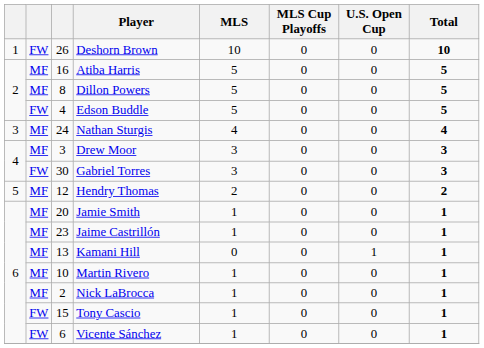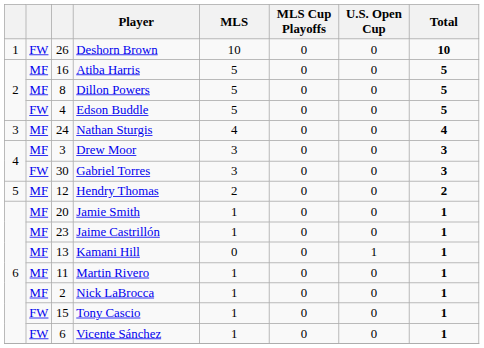 <table class="wikitable" style="text-align:center;">
 <tr>
 <th width="20"></th>
 <th width="20"></th>
 <th width="20"></th>
 <th width="150">Player</th>
 <th width="80">MLS</th>
 <th width="80">MLS Cup Playoffs</th>
 <th width="80">U.S. Open Cup</th>
 <th width="80">Total</th>
 </tr>
 <tr>
 <td rowspan="1">1</td>
 <td><a href='#'>FW</a></td>
 <td>26</td>
 <td align=left><a href='#'>Deshorn Brown</a></td>
 <td>10</td>
 <td>0</td>
 <td>0</td>
 <td><strong>10</strong></td>
 </tr>
 <tr>
 <td rowspan="3">2</td>
 <td><a href='#'>MF</a></td>
 <td>16</td>
 <td align=left><a href='#'>Atiba Harris</a></td>
 <td>5</td>
 <td>0</td>
 <td>0</td>
 <td><strong>5</strong></td>
 </tr>
 <tr>
 <td><a href='#'>MF</a></td>
 <td>8</td>
 <td align=left><a href='#'>Dillon Powers</a></td>
 <td>5</td>
 <td>0</td>
 <td>0</td>
 <td><strong>5</strong></td>
 </tr>
 <tr>
 <td><a href='#'>FW</a></td>
 <td>4</td>
 <td align=left><a href='#'>Edson Buddle</a></td>
 <td>5</td>
 <td>0</td>
 <td>0</td>
 <td><strong>5</strong></td>
 </tr>
 <tr>
 <td rowspan="1">3</td>
 <td><a href='#'>MF</a></td>
 <td>24</td>
 <td align=left><a href='#'>Nathan Sturgis</a></td>
 <td>4</td>
 <td>0</td>
 <td>0</td>
 <td><strong>4</strong></td>
 </tr>
 <tr>
 <td rowspan="2">4</td>
 <td><a href='#'>MF</a></td>
 <td>3</td>
 <td align=left><a href='#'>Drew Moor</a></td>
 <td>3</td>
 <td>0</td>
 <td>0</td>
 <td><strong>3</strong></td>
 </tr>
 <tr>
 <td><a href='#'>FW</a></td>
 <td>30</td>
 <td align=left><a href='#'>Gabriel Torres</a></td>
 <td>3</td>
 <td>0</td>
 <td>0</td>
 <td><strong>3</strong></td>
 </tr>
 <tr>
 <td rowspan="1">5</td>
 <td><a href='#'>MF</a></td>
 <td>12</td>
 <td align=left><a href='#'>Hendry Thomas</a></td>
 <td>2</td>
 <td>0</td>
 <td>0</td>
 <td><strong>2</strong></td>
 </tr>
 <tr>
 <td rowspan="7">6</td>
 <td><a href='#'>MF</a></td>
 <td>20</td>
 <td align=left><a href='#'>Jamie Smith</a></td>
 <td>1</td>
 <td>0</td>
 <td>0</td>
 <td><strong>1</strong></td>
 </tr>
 <tr>
 <td><a href='#'>MF</a></td>
 <td>23</td>
 <td align=left><a href='#'>Jaime Castrillón</a></td>
 <td>1</td>
 <td>0</td>
 <td>0</td>
 <td><strong>1</strong></td>
 </tr>
 <tr>
 <td><a href='#'>MF</a></td>
 <td>13</td>
 <td align=left><a href='#'>Kamani Hill</a></td>
 <td>0</td>
 <td>0</td>
 <td>1</td>
 <td><strong>1</strong></td>
 </tr>
 <tr>
 <td><a href='#'>MF</a></td>
-<td>10</td>
+<td>11</td>
 <td align=left><a href='#'>Martin Rivero</a></td>
 <td>1</td>
 <td>0</td>
 <td>0</td>
 <td><strong>1</strong></td>
 </tr>
 <tr>
 <td><a href='#'>MF</a></td>
 <td>2</td>
 <td align=left><a href='#'>Nick LaBrocca</a></td>
 <td>1</td>
 <td>0</td>
 <td>0</td>
 <td><strong>1</strong></td>
 </tr>
 <tr>
 <td><a href='#'>FW</a></td>
 <td>15</td>
 <td align=left><a href='#'>Tony Cascio</a></td>
 <td>1</td>
 <td>0</td>
 <td>0</td>
 <td><strong>1</strong></td>
 </tr>
 <tr>
 <td><a href='#'>FW</a></td>
 <td>6</td>
 <td align=left><a href='#'>Vicente Sánchez</a></td>
 <td>1</td>
 <td>0</td>
 <td>0</td>
 <td><strong>1</strong></td>
 </tr>
 <tr>
 </tr>
 </table>
